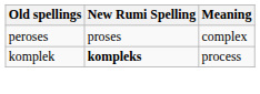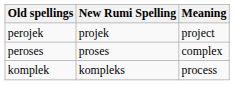 <table class="wikitable" style="margin: 1em auto 1em auto;">
 <tr>
 <th>Old spellings</th>
 <th>New Rumi Spelling</th>
 <th>Meaning</th>
+</tr>
+<tr>
+<td>perojek</td>
+<td>projek</td>
+<td>project</td>
 </tr>
 <tr>
 <td>peroses</td>
 <td>proses</td>
 <td>complex</td>
 </tr>
 <tr>
 <td>komplek</td>
-<td><strong>kompleks</strong></td>
+<td>kompleks</td>
 <td>process</td>
 </tr>
 </table>
